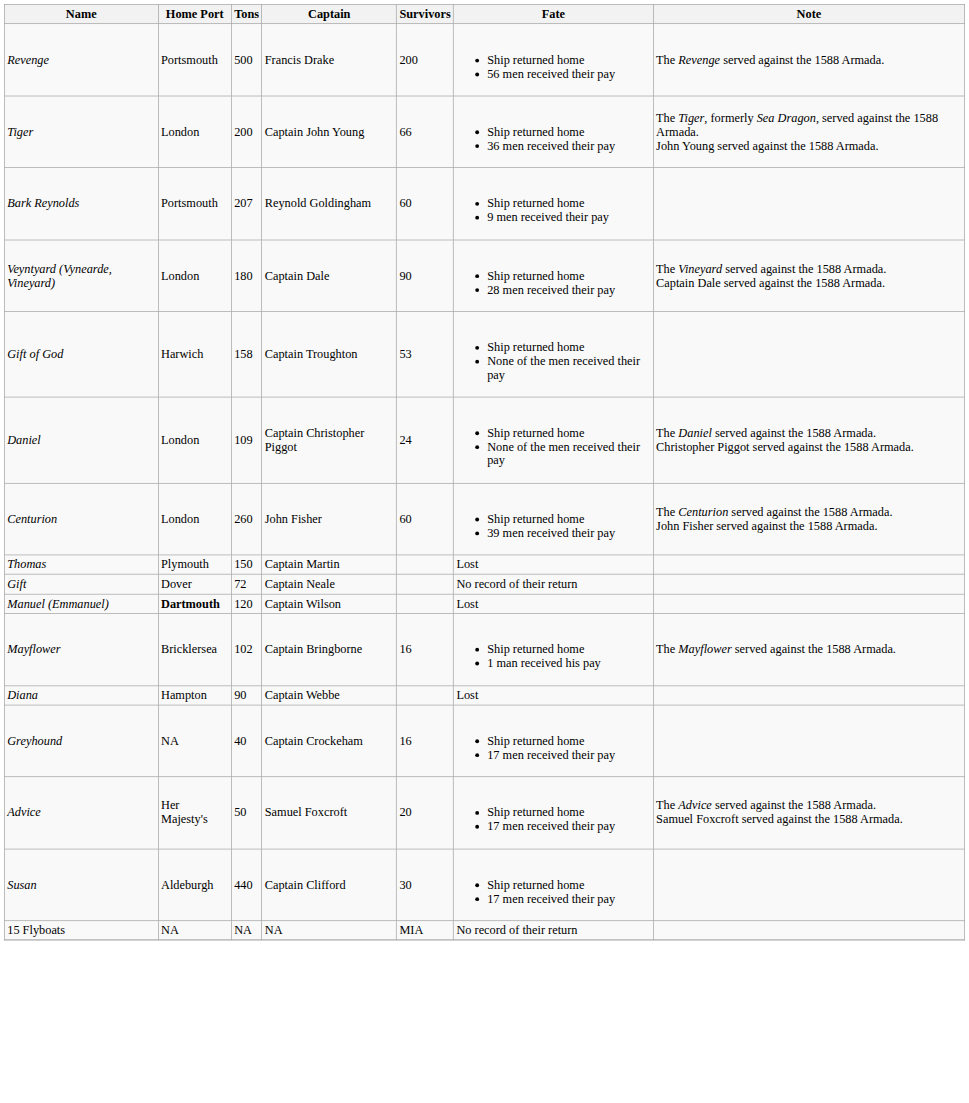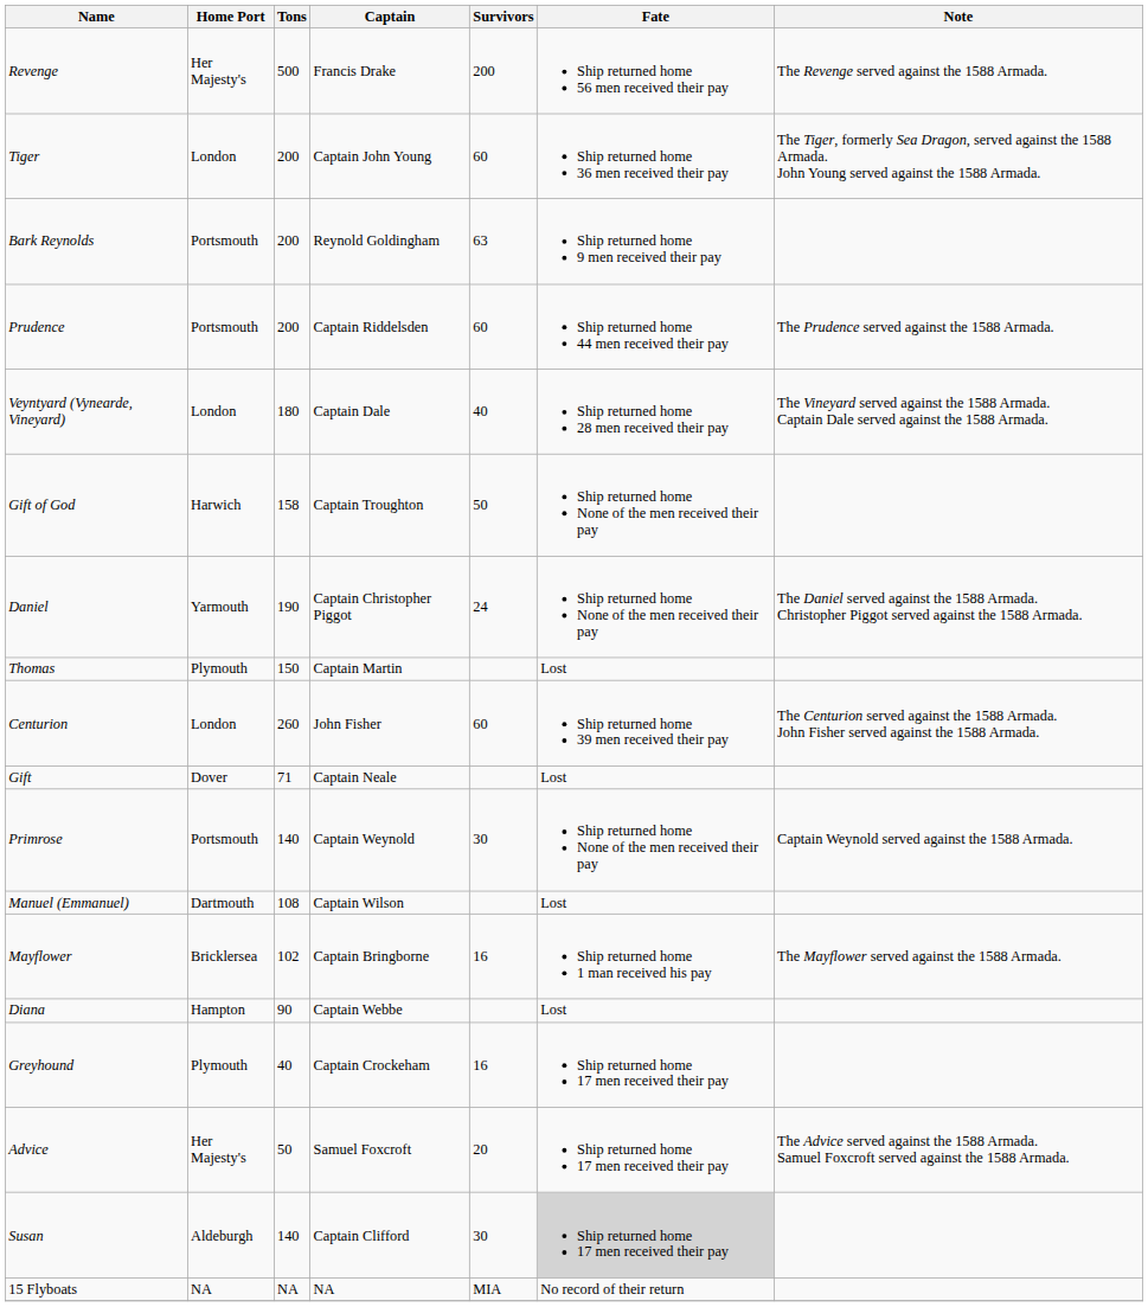 <table class="wikitable">
 <tr>
 <th>Name</th>
 <th>Home Port</th>
 <th>Tons</th>
 <th>Captain</th>
 <th>Survivors</th>
 <th>Fate</th>
 <th>Note</th>
 </tr>
 <tr>
 <td><em>Revenge</em></td>
-<td>Portsmouth</td>
+<td>Her Majesty's</td>
 <td>500</td>
 <td>Francis Drake</td>
 <td>200</td>
 <td><br><ul><li>Ship returned home</li><li>56 men received their pay</li></ul></td>
 <td>The <em>Revenge</em> served against the 1588 Armada.</td>
 </tr>
 <tr>
 <td><em>Tiger</em></td>
 <td>London</td>
 <td>200</td>
 <td>Captain John Young</td>
-<td>66</td>
+<td>60</td>
 <td><br><ul><li>Ship returned home</li><li>36 men received their pay</li></ul></td>
 <td>The <em>Tiger</em>, formerly <em>Sea Dragon</em>, served against the 1588 Armada.<br>John Young served against the 1588 Armada.</td>
 </tr>
 <tr>
 <td><em>Bark Reynolds</em></td>
 <td>Portsmouth</td>
-<td>207</td>
+<td>200</td>
 <td>Reynold Goldingham</td>
-<td>60</td>
+<td>63</td>
 <td><br><ul><li>Ship returned home</li><li>9 men received their pay</li></ul></td>
 <td></td>
+</tr>
+<tr>
+<td><em>Prudence</em></td>
+<td>Portsmouth</td>
+<td>200</td>
+<td>Captain Riddelsden</td>
+<td>60</td>
+<td><br><ul><li>Ship returned home</li><li>44 men received their pay</li></ul></td>
+<td>The <em>Prudence</em> served against the 1588 Armada.</td>
 </tr>
 <tr>
 <td><em>Veyntyard (Vynearde, Vineyard)</em></td>
 <td>London</td>
 <td>180</td>
 <td>Captain Dale</td>
-<td>90</td>
+<td>40</td>
 <td><br><ul><li>Ship returned home</li><li>28 men received their pay</li></ul></td>
 <td>The <em>Vineyard</em> served against the 1588 Armada.<br>Captain Dale served against the 1588 Armada.</td>
 </tr>
 <tr>
 <td><em>Gift of God</em></td>
 <td>Harwich</td>
 <td>158</td>
 <td>Captain Troughton</td>
-<td>53</td>
+<td>50</td>
 <td><br><ul><li>Ship returned home</li><li>None of the men received their pay</li></ul></td>
 <td></td>
 </tr>
 <tr>
 <td><em>Daniel</em></td>
-<td>London</td>
-<td>109</td>
+<td>Yarmouth</td>
+<td>190</td>
 <td>Captain Christopher Piggot</td>
 <td>24</td>
 <td><br><ul><li>Ship returned home</li><li>None of the men received their pay</li></ul></td>
 <td>The <em>Daniel</em> served against the 1588 Armada.<br>Christopher Piggot served against the 1588 Armada.</td>
+</tr>
+<tr>
+<td><em>Thomas</em></td>
+<td>Plymouth</td>
+<td>150</td>
+<td>Captain Martin</td>
+<td></td>
+<td>Lost</td>
+<td></td>
 </tr>
 <tr>
 <td><em>Centurion</em></td>
 <td>London</td>
 <td>260</td>
 <td>John Fisher</td>
 <td>60</td>
 <td><br><ul><li>Ship returned home</li><li>39 men received their pay</li></ul></td>
 <td>The <em>Centurion</em> served against the 1588 Armada.<br>John Fisher served against the 1588 Armada.</td>
 </tr>
 <tr>
-<td><em>Thomas</em></td>
-<td>Plymouth</td>
-<td>150</td>
-<td>Captain Martin</td>
+<td><em>Gift</em></td>
+<td>Dover</td>
+<td>71</td>
+<td>Captain Neale</td>
 <td></td>
 <td>Lost</td>
 <td></td>
 </tr>
 <tr>
-<td><em>Gift</em></td>
-<td>Dover</td>
-<td>72</td>
-<td>Captain Neale</td>
-<td></td>
-<td>No record of their return</td>
-<td></td>
+<td><em>Primrose</em></td>
+<td>Portsmouth</td>
+<td>140</td>
+<td>Captain Weynold</td>
+<td>30</td>
+<td><br><ul><li>Ship returned home</li><li>None of the men received their pay</li></ul></td>
+<td>Captain Weynold served against the 1588 Armada.</td>
 </tr>
 <tr>
 <td><em>Manuel (Emmanuel)</em></td>
-<td><strong>Dartmouth</strong></td>
-<td>120</td>
+<td>Dartmouth</td>
+<td>108</td>
 <td>Captain Wilson</td>
 <td></td>
 <td>Lost</td>
 <td></td>
 </tr>
 <tr>
 <td><em>Mayflower</em></td>
 <td>Bricklersea</td>
 <td>102</td>
 <td>Captain Bringborne</td>
 <td>16</td>
 <td><br><ul><li>Ship returned home</li><li>1 man received his pay</li></ul></td>
 <td>The <em>Mayflower</em> served against the 1588 Armada.</td>
 </tr>
 <tr>
 <td><em>Diana</em></td>
 <td>Hampton</td>
 <td>90</td>
 <td>Captain Webbe</td>
 <td></td>
 <td>Lost</td>
 <td></td>
 </tr>
 <tr>
 <td><em>Greyhound</em></td>
-<td>NA</td>
+<td>Plymouth</td>
 <td>40</td>
 <td>Captain Crockeham</td>
 <td>16</td>
 <td><br><ul><li>Ship returned home</li><li>17 men received their pay</li></ul></td>
 <td></td>
 </tr>
 <tr>
 <td><em>Advice</em></td>
 <td>Her Majesty's</td>
 <td>50</td>
 <td>Samuel Foxcroft</td>
 <td>20</td>
 <td><br><ul><li>Ship returned home</li><li>17 men received their pay</li></ul></td>
 <td>The <em>Advice</em> served against the 1588 Armada.<br>Samuel Foxcroft served against the 1588 Armada.</td>
 </tr>
 <tr>
 <td><em>Susan</em></td>
 <td>Aldeburgh</td>
-<td>440</td>
+<td>140</td>
 <td>Captain Clifford</td>
 <td>30</td>
-<td><br><ul><li>Ship returned home</li><li>17 men received their pay</li></ul></td>
+<td style="background: lightgrey;"><br><ul><li>Ship returned home</li><li>17 men received their pay</li></ul></td>
 <td></td>
 </tr>
 <tr>
 <td>15 Flyboats</td>
 <td>NA</td>
 <td>NA</td>
 <td>NA</td>
 <td>MIA</td>
 <td>No record of their return</td>
 <td></td>
 </tr>
 <tr>
 </tr>
 </table>
